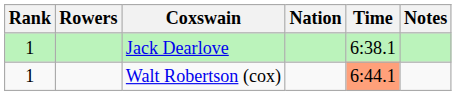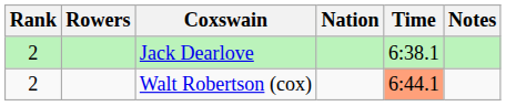 <table class="wikitable sortable" style="text-align:center">
 <tr>
 <th>Rank</th>
 <th>Rowers</th>
 <th>Coxswain</th>
 <th>Nation</th>
 <th>Time</th>
 <th>Notes</th>
 </tr>
 <tr bgcolor=bbf3bb>
-<td>1</td>
+<td>2</td>
 <td align=left></td>
 <td align=left><a href='#'>Jack Dearlove</a></td>
 <td align=left></td>
 <td>6:38.1</td>
 <td></td>
 </tr>
 <tr>
-<td>1</td>
+<td>2</td>
 <td align=left></td>
 <td align=left><a href='#'>Walt Robertson</a> (cox)</td>
 <td align=left></td>
 <td style="background: lightsalmon;">6:44.1</td>
 <td></td>
 </tr>
 </table>
